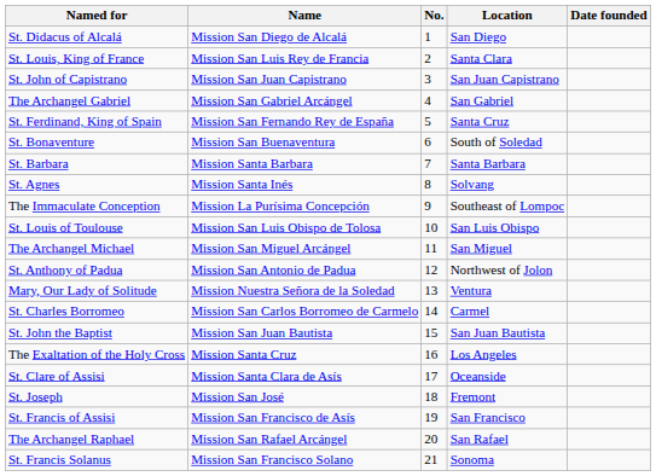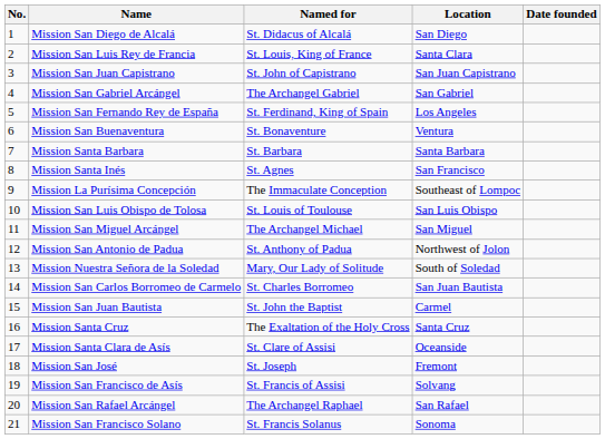 <table class="wikitable sortable">
 <tr>
+<th>No.</th>
+<th>Name</th>
 <th>Named for</th>
-<th>Name</th>
-<th>No.</th>
 <th>Location</th>
 <th>Date founded</th>
 </tr>
 <tr>
+<td>1</td>
+<td><a href='#'>Mission San Diego de Alcalá</a></td>
 <td><a href='#'>St. Didacus of Alcalá</a></td>
-<td><a href='#'>Mission San Diego de Alcalá</a></td>
-<td>1</td>
 <td><a href='#'>San Diego</a></td>
 <td></td>
 </tr>
 <tr>
+<td>2</td>
+<td><a href='#'>Mission San Luis Rey de Francia</a></td>
 <td><a href='#'>St. Louis, King of France</a></td>
-<td><a href='#'>Mission San Luis Rey de Francia</a></td>
-<td>2</td>
 <td><a href='#'>Santa Clara</a></td>
 <td></td>
 </tr>
 <tr>
+<td>3</td>
+<td><a href='#'>Mission San Juan Capistrano</a></td>
 <td><a href='#'>St. John of Capistrano</a></td>
-<td><a href='#'>Mission San Juan Capistrano</a></td>
-<td>3</td>
 <td><a href='#'>San Juan Capistrano</a></td>
 <td></td>
 </tr>
 <tr>
+<td>4</td>
+<td><a href='#'>Mission San Gabriel Arcángel</a></td>
 <td><a href='#'>The Archangel Gabriel</a></td>
-<td><a href='#'>Mission San Gabriel Arcángel</a></td>
-<td>4</td>
 <td><a href='#'>San Gabriel</a></td>
 <td></td>
 </tr>
 <tr>
+<td>5</td>
+<td><a href='#'>Mission San Fernando Rey de España</a></td>
 <td><a href='#'>St. Ferdinand, King of Spain</a></td>
-<td><a href='#'>Mission San Fernando Rey de España</a></td>
-<td>5</td>
+<td><a href='#'>Los Angeles</a></td>
+<td></td>
+</tr>
+<tr>
+<td>6</td>
+<td><a href='#'>Mission San Buenaventura</a></td>
+<td><a href='#'>St. Bonaventure</a></td>
+<td><a href='#'>Ventura</a></td>
+<td></td>
+</tr>
+<tr>
+<td>7</td>
+<td><a href='#'>Mission Santa Barbara</a></td>
+<td><a href='#'>St. Barbara</a></td>
+<td><a href='#'>Santa Barbara</a></td>
+<td></td>
+</tr>
+<tr>
+<td>8</td>
+<td><a href='#'>Mission Santa Inés</a></td>
+<td><a href='#'>St. Agnes</a></td>
+<td><a href='#'>San Francisco</a></td>
+<td></td>
+</tr>
+<tr>
+<td>9</td>
+<td><a href='#'>Mission La Purísima Concepción</a></td>
+<td>The <a href='#'>Immaculate Conception</a></td>
+<td>Southeast of <a href='#'>Lompoc</a></td>
+<td></td>
+</tr>
+<tr>
+<td>10</td>
+<td><a href='#'>Mission San Luis Obispo de Tolosa</a></td>
+<td><a href='#'>St. Louis of Toulouse</a></td>
+<td><a href='#'>San Luis Obispo</a></td>
+<td></td>
+</tr>
+<tr>
+<td>11</td>
+<td><a href='#'>Mission San Miguel Arcángel</a></td>
+<td><a href='#'>The Archangel Michael</a></td>
+<td><a href='#'>San Miguel</a></td>
+<td></td>
+</tr>
+<tr>
+<td>12</td>
+<td><a href='#'>Mission San Antonio de Padua</a></td>
+<td><a href='#'>St. Anthony of Padua</a></td>
+<td>Northwest of <a href='#'>Jolon</a></td>
+<td></td>
+</tr>
+<tr>
+<td>13</td>
+<td><a href='#'>Mission Nuestra Señora de la Soledad</a></td>
+<td><a href='#'>Mary, Our Lady of Solitude</a></td>
+<td>South of <a href='#'>Soledad</a></td>
+<td></td>
+</tr>
+<tr>
+<td>14</td>
+<td><a href='#'>Mission San Carlos Borromeo de Carmelo</a></td>
+<td><a href='#'>St. Charles Borromeo</a></td>
+<td><a href='#'>San Juan Bautista</a></td>
+<td></td>
+</tr>
+<tr>
+<td>15</td>
+<td><a href='#'>Mission San Juan Bautista</a></td>
+<td><a href='#'>St. John the Baptist</a></td>
+<td><a href='#'>Carmel</a></td>
+<td></td>
+</tr>
+<tr>
+<td>16</td>
+<td><a href='#'>Mission Santa Cruz</a></td>
+<td>The <a href='#'>Exaltation of the Holy Cross</a></td>
 <td><a href='#'>Santa Cruz</a></td>
 <td></td>
 </tr>
 <tr>
-<td><a href='#'>St. Bonaventure</a></td>
-<td><a href='#'>Mission San Buenaventura</a></td>
-<td>6</td>
-<td>South of <a href='#'>Soledad</a></td>
+<td>17</td>
+<td><a href='#'>Mission Santa Clara de Asís</a></td>
+<td><a href='#'>St. Clare of Assisi</a></td>
+<td><a href='#'>Oceanside</a></td>
 <td></td>
 </tr>
 <tr>
-<td><a href='#'>St. Barbara</a></td>
-<td><a href='#'>Mission Santa Barbara</a></td>
-<td>7</td>
-<td><a href='#'>Santa Barbara</a></td>
+<td>18</td>
+<td><a href='#'>Mission San José</a></td>
+<td><a href='#'>St. Joseph</a></td>
+<td><a href='#'>Fremont</a></td>
 <td></td>
 </tr>
 <tr>
-<td><a href='#'>St. Agnes</a></td>
-<td><a href='#'>Mission Santa Inés</a></td>
-<td>8</td>
+<td>19</td>
+<td><a href='#'>Mission San Francisco de Asís</a></td>
+<td><a href='#'>St. Francis of Assisi</a></td>
 <td><a href='#'>Solvang</a></td>
 <td></td>
 </tr>
 <tr>
-<td>The <a href='#'>Immaculate Conception</a></td>
-<td><a href='#'>Mission La Purísima Concepción</a></td>
-<td>9</td>
-<td>Southeast of <a href='#'>Lompoc</a></td>
-<td></td>
-</tr>
-<tr>
-<td><a href='#'>St. Louis of Toulouse</a></td>
-<td><a href='#'>Mission San Luis Obispo de Tolosa</a></td>
-<td>10</td>
-<td><a href='#'>San Luis Obispo</a></td>
-<td></td>
-</tr>
-<tr>
-<td><a href='#'>The Archangel Michael</a></td>
-<td><a href='#'>Mission San Miguel Arcángel</a></td>
-<td>11</td>
-<td><a href='#'>San Miguel</a></td>
-<td></td>
-</tr>
-<tr>
-<td><a href='#'>St. Anthony of Padua</a></td>
-<td><a href='#'>Mission San Antonio de Padua</a></td>
-<td>12</td>
-<td>Northwest of <a href='#'>Jolon</a></td>
-<td></td>
-</tr>
-<tr>
-<td><a href='#'>Mary, Our Lady of Solitude</a></td>
-<td><a href='#'>Mission Nuestra Señora de la Soledad</a></td>
-<td>13</td>
-<td><a href='#'>Ventura</a></td>
-<td></td>
-</tr>
-<tr>
-<td><a href='#'>St. Charles Borromeo</a></td>
-<td><a href='#'>Mission San Carlos Borromeo de Carmelo</a></td>
-<td>14</td>
-<td><a href='#'>Carmel</a></td>
-<td></td>
-</tr>
-<tr>
-<td><a href='#'>St. John the Baptist</a></td>
-<td><a href='#'>Mission San Juan Bautista</a></td>
-<td>15</td>
-<td><a href='#'>San Juan Bautista</a></td>
-<td></td>
-</tr>
-<tr>
-<td>The <a href='#'>Exaltation of the Holy Cross</a></td>
-<td><a href='#'>Mission Santa Cruz</a></td>
-<td>16</td>
-<td><a href='#'>Los Angeles</a></td>
-<td></td>
-</tr>
-<tr>
-<td><a href='#'>St. Clare of Assisi</a></td>
-<td><a href='#'>Mission Santa Clara de Asís</a></td>
-<td>17</td>
-<td><a href='#'>Oceanside</a></td>
-<td></td>
-</tr>
-<tr>
-<td><a href='#'>St. Joseph</a></td>
-<td><a href='#'>Mission San José</a></td>
-<td>18</td>
-<td><a href='#'>Fremont</a></td>
-<td></td>
-</tr>
-<tr>
-<td><a href='#'>St. Francis of Assisi</a></td>
-<td><a href='#'>Mission San Francisco de Asís</a></td>
-<td>19</td>
-<td><a href='#'>San Francisco</a></td>
-<td></td>
-</tr>
-<tr>
+<td>20</td>
+<td><a href='#'>Mission San Rafael Arcángel</a></td>
 <td><a href='#'>The Archangel Raphael</a></td>
-<td><a href='#'>Mission San Rafael Arcángel</a></td>
-<td>20</td>
 <td><a href='#'>San Rafael</a></td>
 <td></td>
 </tr>
 <tr>
+<td>21</td>
+<td><a href='#'>Mission San Francisco Solano</a></td>
 <td><a href='#'>St. Francis Solanus</a></td>
-<td><a href='#'>Mission San Francisco Solano</a></td>
-<td>21</td>
 <td><a href='#'>Sonoma</a></td>
 <td></td>
 </tr>
 </table>
